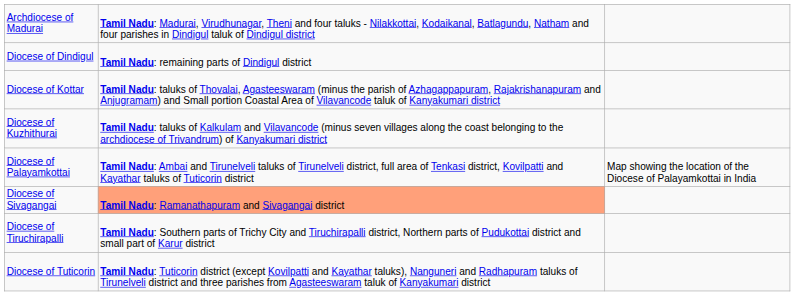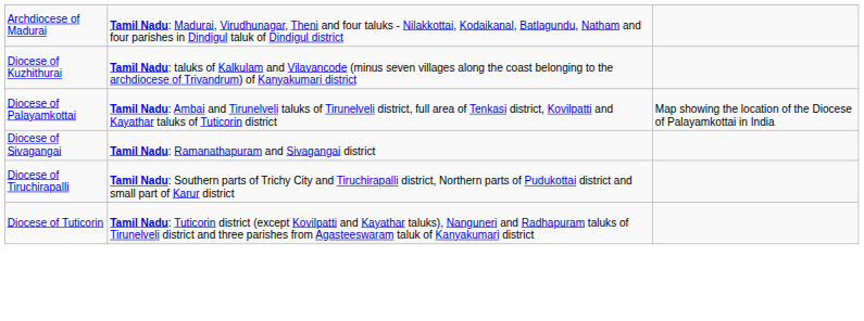 <table class="wikitable">
 <tr>
 <td><a href='#'>Archdiocese of Madurai</a></td>
 <td><br><strong><a href='#'>Tamil Nadu</a></strong>: <a href='#'>Madurai</a>, <a href='#'>Virudhunagar</a>, <a href='#'>Theni</a> and four taluks - <a href='#'>Nilakkottai</a>, <a href='#'>Kodaikanal</a>, <a href='#'>Batlagundu</a>, <a href='#'>Natham</a> and four parishes in <a href='#'>Dindigul</a> taluk of <a href='#'>Dindigul district</a></td>
-<td></td>
-</tr>
-<tr>
-<td><a href='#'>Diocese of Dindigul</a></td>
-<td><br><strong><a href='#'>Tamil Nadu</a></strong>: remaining parts of <a href='#'>Dindigul</a> district</td>
-<td></td>
-</tr>
-<tr>
-<td><a href='#'>Diocese of Kottar</a></td>
-<td><br><strong><a href='#'>Tamil Nadu</a></strong>: taluks of <a href='#'>Thovalai</a>, <a href='#'>Agasteeswaram</a> (minus the parish of <a href='#'>Azhagappapuram</a>, <a href='#'>Rajakrishanapuram</a> and <a href='#'>Anjugramam</a>) and Small portion Coastal Area of <a href='#'>Vilavancode</a> taluk of <a href='#'>Kanyakumari district</a></td>
 <td></td>
 </tr>
 <tr>
 <td><a href='#'>Diocese of Kuzhithurai</a></td>
 <td><br><strong><a href='#'>Tamil Nadu</a></strong>: taluks of <a href='#'>Kalkulam</a> and <a href='#'>Vilavancode</a> (minus seven villages along the coast belonging to the <a href='#'>archdiocese of Trivandrum</a>) of <a href='#'>Kanyakumari district</a></td>
 <td></td>
 </tr>
 <tr>
 <td><a href='#'>Diocese of Palayamkottai</a></td>
 <td><br><strong><a href='#'>Tamil Nadu</a></strong>: <a href='#'>Ambai</a> and <a href='#'>Tirunelveli</a> taluks of <a href='#'>Tirunelveli</a> district, full area of <a href='#'>Tenkasi</a> district, <a href='#'>Kovilpatti</a> and <a href='#'>Kayathar</a> taluks of <a href='#'>Tuticorin</a> district</td>
 <td><br>Map showing the location of the Diocese of Palayamkottai in India</td>
 </tr>
 <tr>
 <td><a href='#'>Diocese of Sivagangai</a></td>
-<td style="background: lightsalmon;"><br><strong><a href='#'>Tamil Nadu</a></strong>: <a href='#'>Ramanathapuram</a> and <a href='#'>Sivagangai</a> district</td>
+<td><br><strong><a href='#'>Tamil Nadu</a></strong>: <a href='#'>Ramanathapuram</a> and <a href='#'>Sivagangai</a> district</td>
 <td></td>
 </tr>
 <tr>
 <td><a href='#'>Diocese of Tiruchirapalli</a></td>
 <td><br><strong><a href='#'>Tamil Nadu</a></strong>: Southern parts of Trichy City and <a href='#'>Tiruchirapalli</a> district, Northern parts of <a href='#'>Pudukottai</a> district and small part of <a href='#'>Karur</a> district</td>
 <td></td>
 </tr>
 <tr>
 <td><a href='#'>Diocese of Tuticorin</a></td>
 <td><br><strong><a href='#'>Tamil Nadu</a></strong>: <a href='#'>Tuticorin</a> district (except <a href='#'>Kovilpatti</a> and <a href='#'>Kayathar</a> taluks), <a href='#'>Nanguneri</a> and <a href='#'>Radhapuram</a> taluks of <a href='#'>Tirunelveli</a> district and three parishes from <a href='#'>Agasteeswaram</a> taluk of <a href='#'>Kanyakumari</a> district</td>
 <td></td>
 </tr>
 </table>
